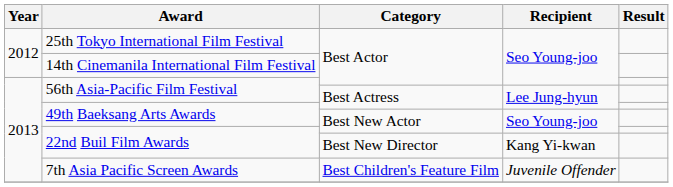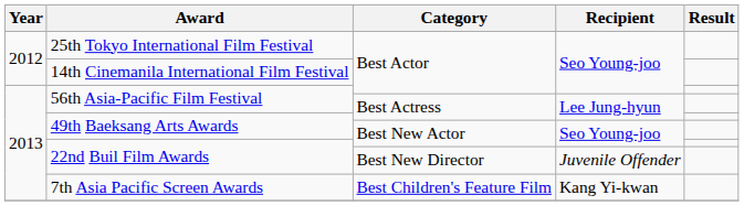 <table class="wikitable sortable">
 <tr>
 <th>Year</th>
 <th>Award</th>
 <th>Category</th>
 <th>Recipient</th>
 <th>Result</th>
 </tr>
 <tr>
 <td rowspan="2">2012</td>
 <td>25th <a href='#'>Tokyo International Film Festival</a></td>
 <td rowspan="3">Best Actor</td>
 <td rowspan="3"><a href='#'>Seo Young-joo</a></td>
 <td></td>
 </tr>
 <tr>
 <td>14th <a href='#'>Cinemanila International Film Festival</a></td>
 <td></td>
 </tr>
 <tr>
 <td rowspan="7">2013</td>
 <td rowspan="2">56th <a href='#'>Asia-Pacific Film Festival</a></td>
 <td></td>
 </tr>
 <tr>
 <td rowspan="2">Best Actress</td>
 <td rowspan="2"><a href='#'>Lee Jung-hyun</a></td>
 <td></td>
 </tr>
 <tr>
 <td rowspan="2"><a href='#'>49th</a> <a href='#'>Baeksang Arts Awards</a></td>
 <td></td>
 </tr>
 <tr>
 <td rowspan="2">Best New Actor</td>
 <td rowspan="2"><a href='#'>Seo Young-joo</a></td>
 <td></td>
 </tr>
 <tr>
 <td rowspan="2"><a href='#'>22nd</a> <a href='#'>Buil Film Awards</a></td>
 <td></td>
 </tr>
 <tr>
 <td>Best New Director</td>
-<td>Kang Yi-kwan</td>
+<td><em>Juvenile Offender</em></td>
 <td></td>
 </tr>
 <tr>
 <td>7th <a href='#'>Asia Pacific Screen Awards</a></td>
 <td><a href='#'>Best Children's Feature Film</a></td>
-<td><em>Juvenile Offender</em></td>
+<td>Kang Yi-kwan</td>
 <td></td>
 </tr>
 <tr>
 </tr>
 </table>
